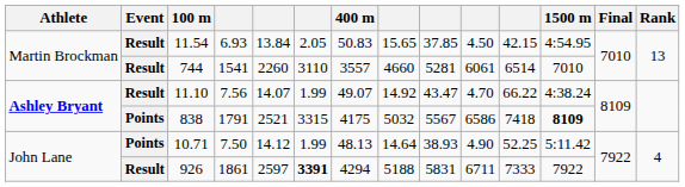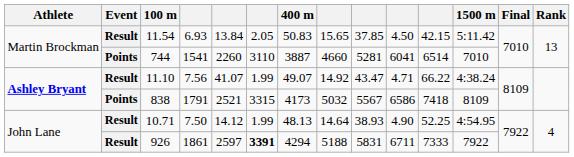 <table class="wikitable" style="font-size:90%;">
 <tr>
 <th>Athlete</th>
 <th>Event</th>
 <th>100 m</th>
 <th></th>
 <th></th>
 <th></th>
 <th>400 m</th>
 <th></th>
 <th></th>
 <th></th>
 <th></th>
 <th>1500 m</th>
 <th>Final</th>
 <th>Rank</th>
 </tr>
 <tr align=center>
 <td style="text-align:left;" rowspan="2">Martin Brockman</td>
 <th style="font-size:95%">Result</th>
 <td>11.54</td>
 <td>6.93</td>
 <td>13.84</td>
 <td>2.05</td>
 <td>50.83</td>
 <td>15.65</td>
 <td>37.85</td>
 <td>4.50</td>
 <td>42.15</td>
-<td>4:54.95</td>
+<td>5:11.42</td>
 <td rowspan=2>7010</td>
 <td rowspan=2>13</td>
 </tr>
 <tr align=center>
-<th style="font-size:95%">Result</th>
+<th style="font-size:95%">Points</th>
 <td>744</td>
 <td>1541</td>
 <td>2260</td>
 <td>3110</td>
-<td>3557</td>
+<td>3887</td>
 <td>4660</td>
 <td>5281</td>
-<td>6061</td>
+<td>6041</td>
 <td>6514</td>
 <td>7010</td>
 </tr>
 <tr align=center>
 <td style="text-align:left;" rowspan="2"><strong><a href='#'>Ashley Bryant</a></strong></td>
 <th style="font-size:95%">Result</th>
 <td>11.10</td>
 <td>7.56</td>
-<td>14.07</td>
+<td>41.07</td>
 <td>1.99</td>
 <td>49.07</td>
 <td>14.92</td>
 <td>43.47</td>
-<td>4.70</td>
+<td>4.71</td>
 <td>66.22</td>
 <td>4:38.24</td>
 <td rowspan=2>8109</td>
 <td rowspan=2></td>
 </tr>
 <tr align=center>
 <th style="font-size:95%">Points</th>
 <td>838</td>
 <td>1791</td>
 <td>2521</td>
 <td>3315</td>
-<td>4175</td>
+<td>4173</td>
 <td>5032</td>
 <td>5567</td>
 <td>6586</td>
 <td>7418</td>
-<td><strong>8109</strong></td>
+<td>8109</td>
 </tr>
 <tr align=center>
 <td style="text-align:left;" rowspan="2">John Lane</td>
-<th style="font-size:95%">Points</th>
+<th style="font-size:95%">Result</th>
 <td>10.71</td>
 <td>7.50</td>
 <td>14.12</td>
 <td>1.99</td>
 <td>48.13</td>
 <td>14.64</td>
 <td>38.93</td>
 <td>4.90</td>
 <td>52.25</td>
-<td>5:11.42</td>
+<td>4:54.95</td>
 <td rowspan=2>7922</td>
 <td rowspan=2>4</td>
 </tr>
 <tr align=center>
 <th style="font-size:95%">Result</th>
 <td>926</td>
 <td>1861</td>
 <td>2597</td>
 <td><strong>3391</strong></td>
 <td>4294</td>
 <td>5188</td>
 <td>5831</td>
 <td>6711</td>
 <td>7333</td>
 <td>7922</td>
 </tr>
 </table>
